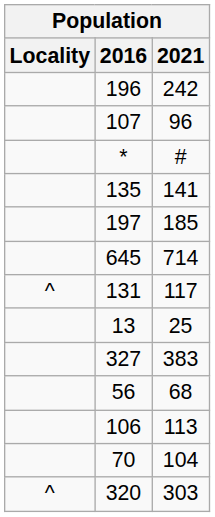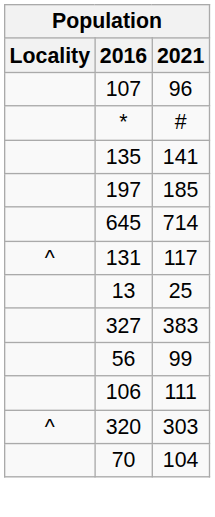 <table class="wikitable" style="text-align:center;">
 <tr>
 <th colspan="3" style="text-align:center;  font-weight:bold">Population</th>
 </tr>
 <tr>
 <th style="text-align:center; background:  font-weight:bold">Locality</th>
 <th style="text-align:center; background:  font-weight:bold"><strong>2016</strong></th>
 <th style="text-align:center; background:  font-weight:bold"><strong>2021</strong></th>
-</tr>
-<tr>
-<td></td>
-<td>196</td>
-<td>242</td>
 </tr>
 <tr>
 <td></td>
 <td>107</td>
 <td>96</td>
 </tr>
 <tr>
 <td></td>
 <td>*</td>
 <td>#</td>
 </tr>
 <tr>
 <td></td>
 <td>135</td>
 <td>141</td>
 </tr>
 <tr>
 <td></td>
 <td>197</td>
 <td>185</td>
 </tr>
 <tr>
 <td></td>
 <td>645</td>
 <td>714</td>
 </tr>
 <tr>
 <td>^</td>
 <td>131</td>
 <td>117</td>
 </tr>
 <tr>
 <td></td>
 <td>13</td>
 <td>25</td>
 </tr>
 <tr>
 <td></td>
 <td>327</td>
 <td>383</td>
 </tr>
 <tr>
 <td></td>
 <td>56</td>
-<td>68</td>
+<td>99</td>
 </tr>
 <tr>
 <td></td>
 <td>106</td>
-<td>113</td>
+<td>111</td>
+</tr>
+<tr>
+<td>^</td>
+<td>320</td>
+<td>303</td>
 </tr>
 <tr>
 <td></td>
 <td>70</td>
 <td>104</td>
 </tr>
-<tr>
-<td>^</td>
-<td>320</td>
-<td>303</td>
-</tr>
 </table>
